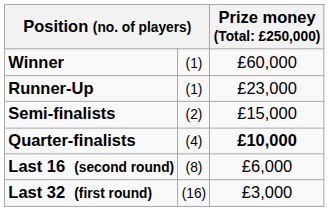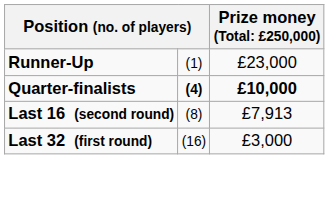 <table class="wikitable">
 <tr>
 <th colspan=2>Position <small>(no. of players)</small></th>
 <th>Prize money<br><small>(Total: £250,000)</small></th>
-</tr>
-<tr>
-<td><strong>Winner</strong></td>
-<td align=center><small>(1)</small></td>
-<td align=center>£60,000</td>
 </tr>
 <tr>
 <td><strong>Runner-Up</strong></td>
 <td align=center><small>(1)</small></td>
 <td align=center>£23,000</td>
 </tr>
 <tr>
-<td><strong>Semi-finalists</strong></td>
-<td align=center><small>(2)</small></td>
-<td align=center>£15,000</td>
-</tr>
-<tr>
 <td><strong>Quarter-finalists</strong></td>
-<td align=center><small>(4)</small></td>
+<td align=center><strong><small>(4)</small></strong></td>
 <td align=center><strong>£10,000</strong></td>
 </tr>
 <tr>
 <td><strong>Last 16  <small>(second round)</small></strong></td>
 <td align=center><small>(8)</small></td>
-<td align=center>£6,000</td>
+<td align=center>£7,913</td>
 </tr>
 <tr>
 <td><strong>Last 32  <small>(first round)</small></strong></td>
 <td align=center><small>(16)</small></td>
 <td align=center>£3,000</td>
 </tr>
 </table>
